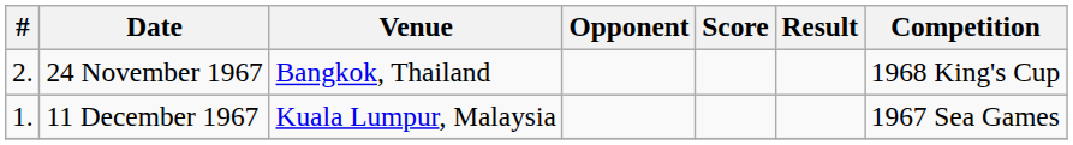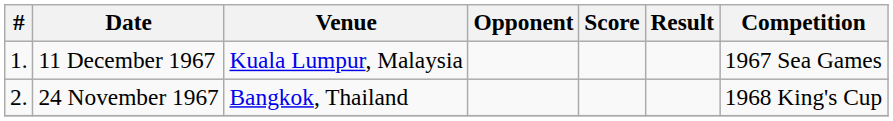 <table class="wikitable collapsed">
 <tr>
 <th>#</th>
 <th>Date</th>
 <th>Venue</th>
 <th>Opponent</th>
 <th>Score</th>
 <th>Result</th>
 <th>Competition</th>
 </tr>
 <tr>
+<td>1.</td>
+<td>11 December 1967</td>
+<td><a href='#'>Kuala Lumpur</a>, Malaysia</td>
+<td></td>
+<td></td>
+<td></td>
+<td>1967 Sea Games</td>
+</tr>
+<tr>
 <td>2.</td>
 <td>24 November 1967</td>
 <td><a href='#'>Bangkok</a>, Thailand</td>
 <td></td>
 <td></td>
 <td></td>
 <td>1968 King's Cup</td>
 </tr>
 <tr>
-<td>1.</td>
-<td>11 December 1967</td>
-<td><a href='#'>Kuala Lumpur</a>, Malaysia</td>
-<td></td>
-<td></td>
-<td></td>
-<td>1967 Sea Games</td>
-</tr>
-<tr>
 </tr>
 </table>
